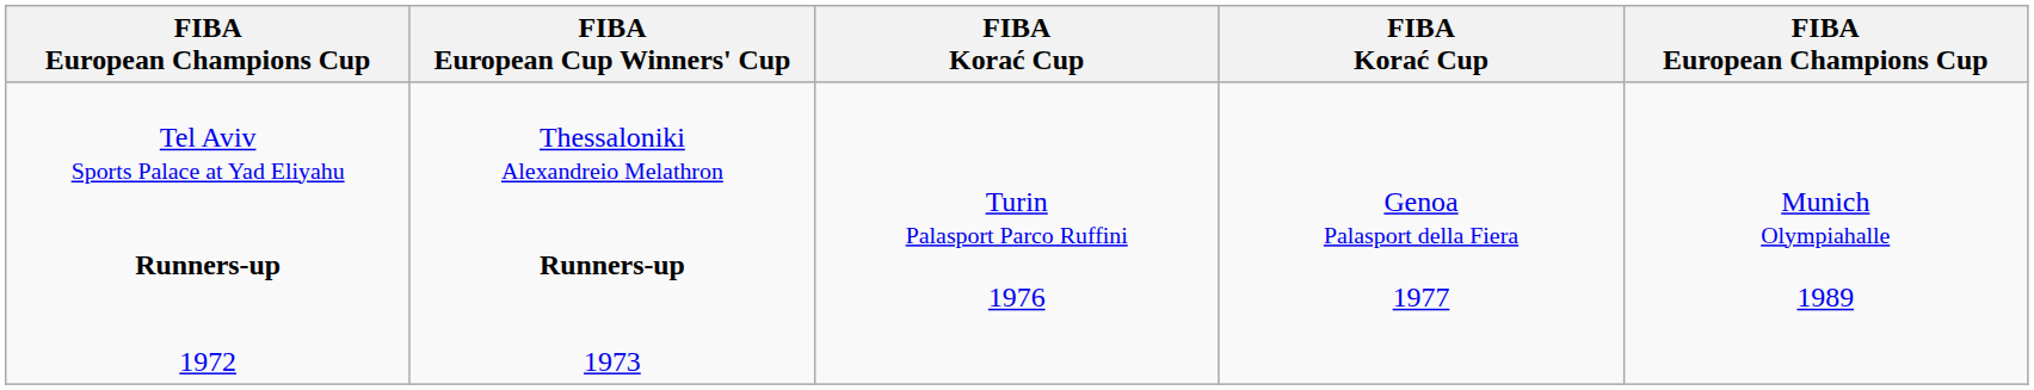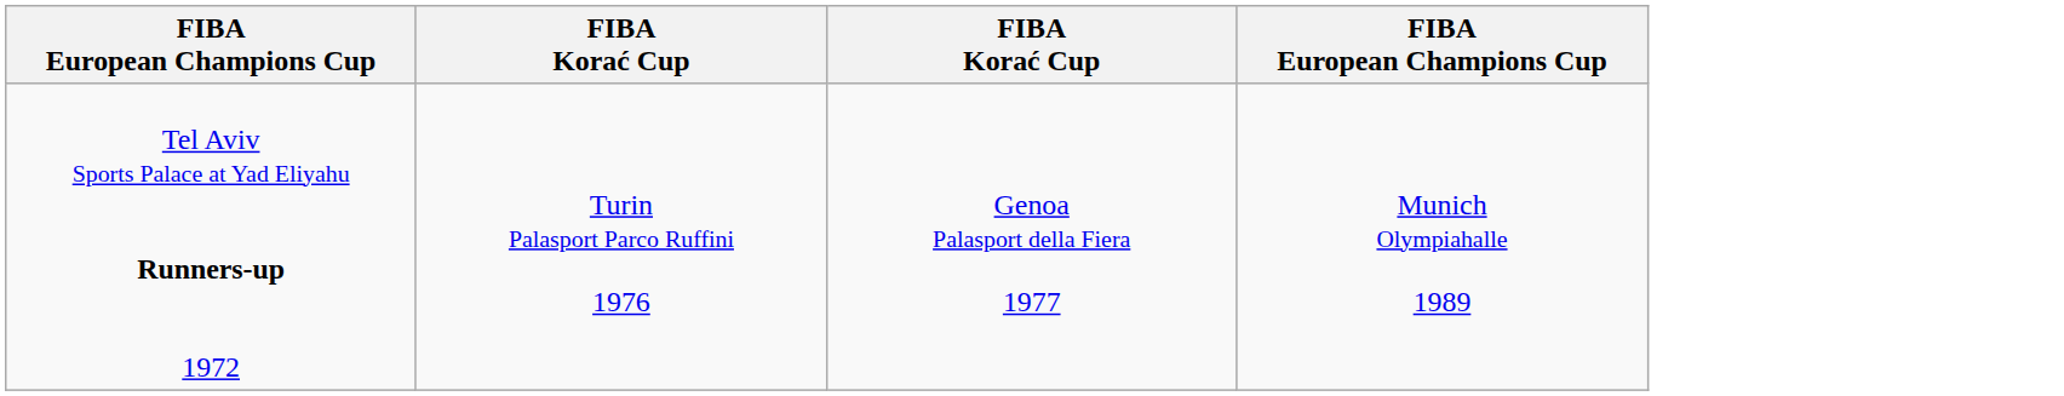 <table class="wikitable" style="text-align:center">
 <tr style="font-size:100%">
 <th width=220>FIBA<br>European Champions Cup</th>
-<th width=220>FIBA<br>European Cup Winners' Cup</th>
 <th width=220>FIBA<br>Korać Cup</th>
 <th width=220>FIBA<br>Korać Cup</th>
 <th width=220>FIBA<br>European Champions Cup</th>
 </tr>
 <tr>
 <td><br><a href='#'>Tel Aviv</a><br><small><a href='#'>Sports Palace at Yad Eliyahu</a></small><br><br><br><strong>Runners-up</strong><br><br><br><a href='#'>1972</a></td>
-<td><br><a href='#'>Thessaloniki</a><br><small><a href='#'>Alexandreio Melathron</a></small><br><br><br><strong>Runners-up</strong><br><br><br><a href='#'>1973</a></td>
 <td><br><a href='#'>Turin</a><br><small><a href='#'>Palasport Parco Ruffini</a></small><br><br><a href='#'>1976</a></td>
 <td><br><a href='#'>Genoa</a><br><small><a href='#'>Palasport della Fiera</a></small><br><br><a href='#'>1977</a></td>
 <td><br><a href='#'>Munich</a><br><small><a href='#'>Olympiahalle</a></small><br><br><a href='#'>1989</a></td>
 </tr>
 </table>
